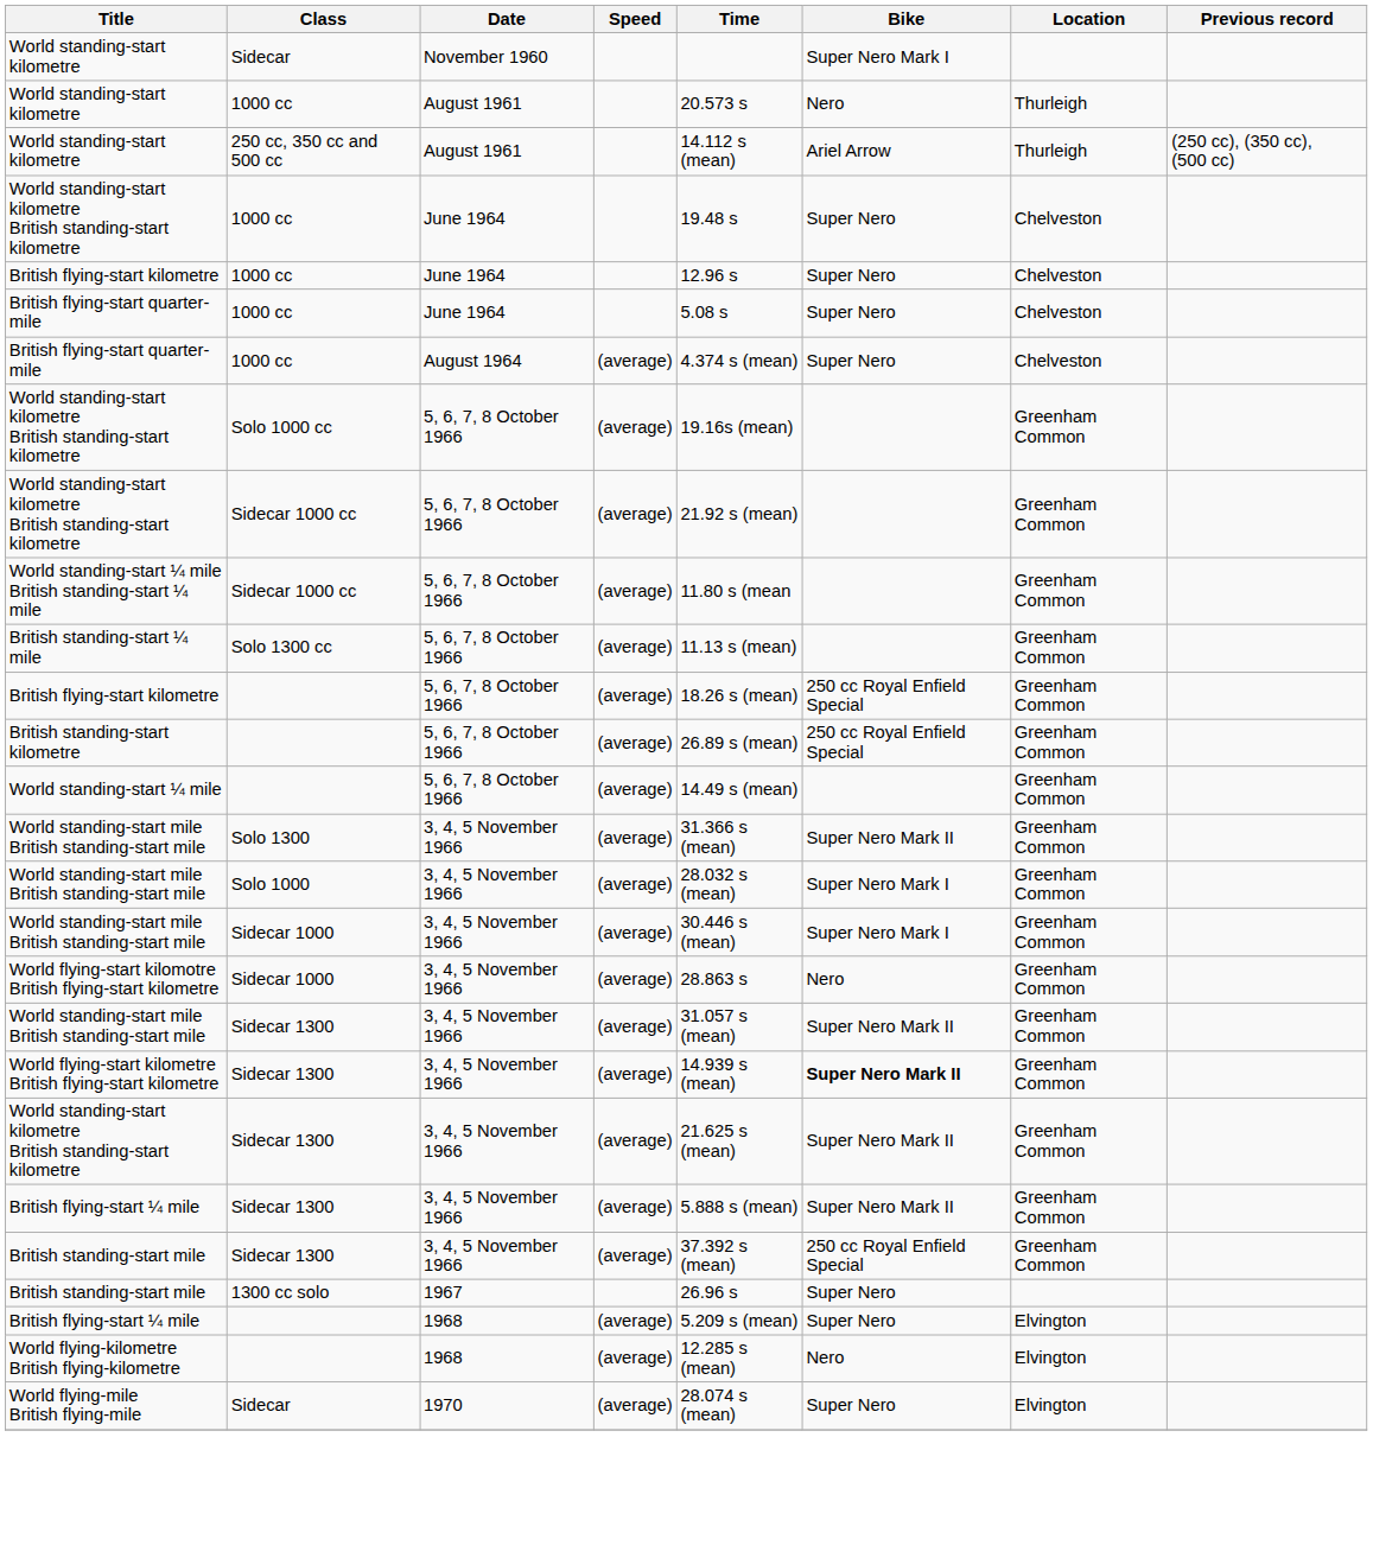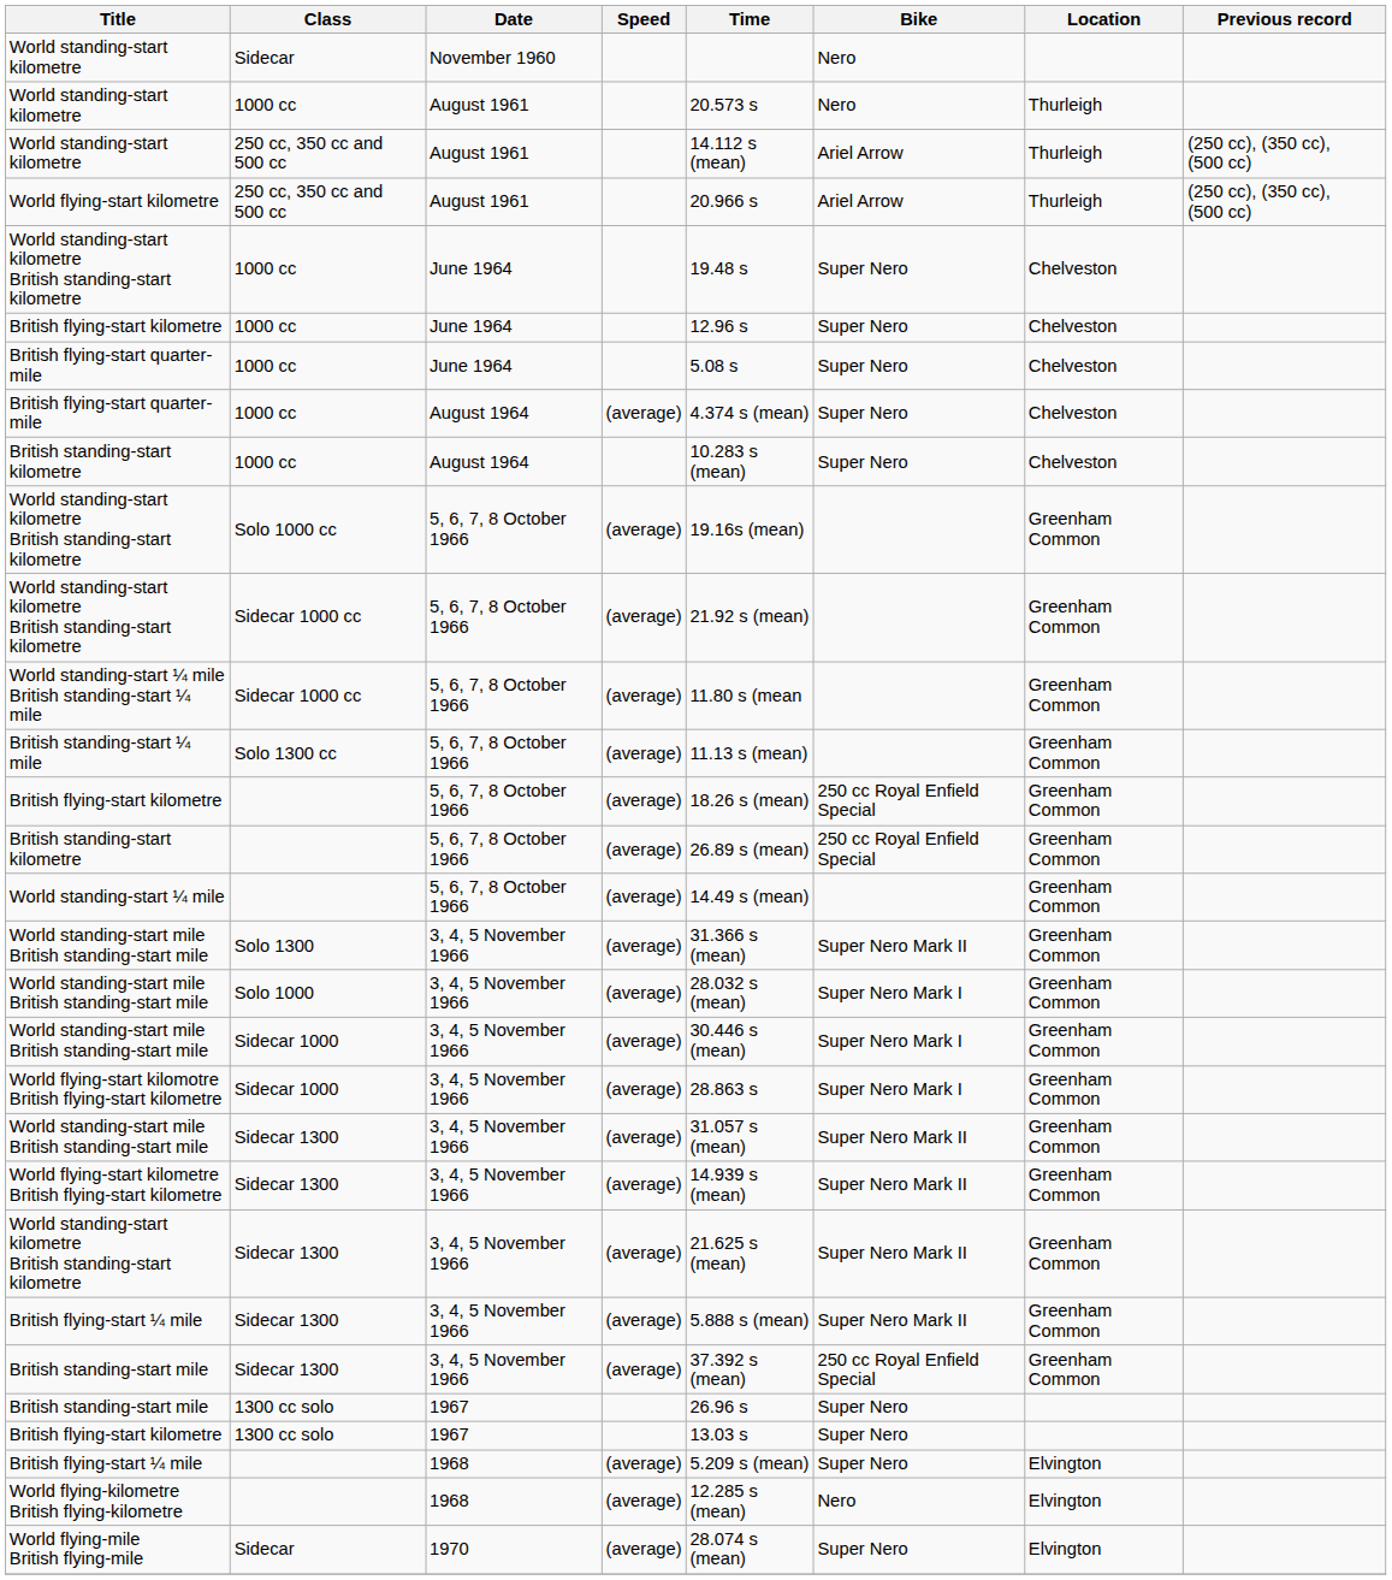 <table class="wikitable">
 <tr>
 <th>Title</th>
 <th>Class</th>
 <th>Date</th>
 <th>Speed</th>
 <th>Time</th>
 <th>Bike</th>
 <th>Location</th>
 <th>Previous record</th>
 </tr>
 <tr>
 <td>World standing-start kilometre</td>
 <td>Sidecar</td>
 <td>November 1960</td>
 <td></td>
 <td></td>
-<td>Super Nero Mark I</td>
+<td>Nero</td>
 <td></td>
 <td></td>
 </tr>
 <tr>
 <td>World standing-start kilometre</td>
 <td>1000 cc</td>
 <td>August 1961</td>
 <td></td>
 <td>20.573 s</td>
 <td>Nero</td>
 <td>Thurleigh</td>
 <td></td>
 </tr>
 <tr>
 <td>World standing-start kilometre</td>
 <td>250 cc, 350 cc and 500 cc</td>
 <td>August 1961</td>
 <td></td>
 <td>14.112 s (mean)</td>
+<td>Ariel Arrow</td>
+<td>Thurleigh</td>
+<td> (250 cc),  (350 cc),  (500 cc)</td>
+</tr>
+<tr>
+<td>World flying-start kilometre</td>
+<td>250 cc, 350 cc and 500 cc</td>
+<td>August 1961</td>
+<td></td>
+<td>20.966 s</td>
 <td>Ariel Arrow</td>
 <td>Thurleigh</td>
 <td> (250 cc),  (350 cc),  (500 cc)</td>
 </tr>
 <tr>
 <td>World standing-start kilometre<br>British standing-start kilometre</td>
 <td>1000 cc</td>
 <td>June 1964</td>
 <td></td>
 <td>19.48 s</td>
 <td>Super Nero</td>
 <td>Chelveston</td>
 <td></td>
 </tr>
 <tr>
 <td>British flying-start kilometre</td>
 <td>1000 cc</td>
 <td>June 1964</td>
 <td></td>
 <td>12.96 s</td>
 <td>Super Nero</td>
 <td>Chelveston</td>
 <td></td>
 </tr>
 <tr>
 <td>British flying-start quarter-mile</td>
 <td>1000 cc</td>
 <td>June 1964</td>
 <td></td>
 <td>5.08 s</td>
 <td>Super Nero</td>
 <td>Chelveston</td>
 <td></td>
 </tr>
 <tr>
 <td>British flying-start quarter-mile</td>
 <td>1000 cc</td>
 <td>August 1964</td>
 <td> (average)</td>
 <td>4.374 s (mean)</td>
+<td>Super Nero</td>
+<td>Chelveston</td>
+<td></td>
+</tr>
+<tr>
+<td>British standing-start kilometre</td>
+<td>1000 cc</td>
+<td>August 1964</td>
+<td></td>
+<td>10.283 s (mean)</td>
 <td>Super Nero</td>
 <td>Chelveston</td>
 <td></td>
 </tr>
 <tr>
 <td>World standing-start kilometre<br>British standing-start kilometre</td>
 <td>Solo 1000 cc</td>
 <td>5, 6, 7, 8 October 1966</td>
 <td> (average)</td>
 <td>19.16s (mean)</td>
 <td></td>
 <td>Greenham Common</td>
 <td></td>
 </tr>
 <tr>
 <td>World standing-start kilometre<br>British standing-start kilometre</td>
 <td>Sidecar 1000 cc</td>
 <td>5, 6, 7, 8 October 1966</td>
 <td> (average)</td>
 <td>21.92 s (mean)</td>
 <td></td>
 <td>Greenham Common</td>
 <td></td>
 </tr>
 <tr>
 <td>World standing-start ¼ mile<br>British standing-start ¼ mile</td>
 <td>Sidecar 1000 cc</td>
 <td>5, 6, 7, 8 October 1966</td>
 <td> (average)</td>
 <td>11.80 s (mean</td>
 <td></td>
 <td>Greenham Common</td>
 <td></td>
 </tr>
 <tr>
 <td>British standing-start ¼ mile</td>
 <td>Solo 1300 cc</td>
 <td>5, 6, 7, 8 October 1966</td>
 <td> (average)</td>
 <td>11.13 s (mean)</td>
 <td></td>
 <td>Greenham Common</td>
 <td></td>
 </tr>
 <tr>
 <td>British flying-start kilometre</td>
 <td></td>
 <td>5, 6, 7, 8 October 1966</td>
 <td> (average)</td>
 <td>18.26 s (mean)</td>
 <td>250 cc Royal Enfield Special</td>
 <td>Greenham Common</td>
 <td></td>
 </tr>
 <tr>
 <td>British standing-start kilometre</td>
 <td></td>
 <td>5, 6, 7, 8 October 1966</td>
 <td> (average)</td>
 <td>26.89 s (mean)</td>
 <td>250 cc Royal Enfield Special</td>
 <td>Greenham Common</td>
 <td></td>
 </tr>
 <tr>
 <td>World standing-start ¼ mile</td>
 <td></td>
 <td>5, 6, 7, 8 October 1966</td>
 <td> (average)</td>
 <td>14.49 s (mean)</td>
 <td></td>
 <td>Greenham Common</td>
 <td></td>
 </tr>
 <tr>
 <td>World standing-start mile<br>British standing-start mile</td>
 <td>Solo 1300</td>
 <td>3, 4, 5 November 1966</td>
 <td> (average)</td>
 <td>31.366 s (mean)</td>
 <td>Super Nero Mark II</td>
 <td>Greenham Common</td>
 <td></td>
 </tr>
 <tr>
 <td>World standing-start mile<br>British standing-start mile</td>
 <td>Solo 1000</td>
 <td>3, 4, 5 November 1966</td>
 <td> (average)</td>
 <td>28.032 s (mean)</td>
 <td>Super Nero Mark I</td>
 <td>Greenham Common</td>
 <td></td>
 </tr>
 <tr>
 <td>World standing-start mile<br>British standing-start mile</td>
 <td>Sidecar 1000</td>
 <td>3, 4, 5 November 1966</td>
 <td> (average)</td>
 <td>30.446 s (mean)</td>
 <td>Super Nero Mark I</td>
 <td>Greenham Common</td>
 <td></td>
 </tr>
 <tr>
 <td>World flying-start kilomotre<br>British flying-start kilometre</td>
 <td>Sidecar 1000</td>
 <td>3, 4, 5 November 1966</td>
 <td> (average)</td>
 <td>28.863 s</td>
-<td>Nero</td>
+<td>Super Nero Mark I</td>
 <td>Greenham Common</td>
 <td></td>
 </tr>
 <tr>
 <td>World standing-start mile<br>British standing-start mile</td>
 <td>Sidecar 1300</td>
 <td>3, 4, 5 November 1966</td>
 <td> (average)</td>
 <td>31.057 s (mean)</td>
 <td>Super Nero Mark II</td>
 <td>Greenham Common</td>
 <td></td>
 </tr>
 <tr>
 <td>World flying-start kilometre<br>British flying-start kilometre</td>
 <td>Sidecar 1300</td>
 <td>3, 4, 5 November 1966</td>
 <td> (average)</td>
 <td>14.939 s (mean)</td>
-<td><strong>Super Nero Mark II</strong></td>
+<td>Super Nero Mark II</td>
 <td>Greenham Common</td>
 <td></td>
 </tr>
 <tr>
 <td>World standing-start kilometre<br>British standing-start kilometre</td>
 <td>Sidecar 1300</td>
 <td>3, 4, 5 November 1966</td>
 <td> (average)</td>
 <td>21.625 s (mean)</td>
 <td>Super Nero Mark II</td>
 <td>Greenham Common</td>
 <td></td>
 </tr>
 <tr>
 <td>British flying-start ¼ mile</td>
 <td>Sidecar 1300</td>
 <td>3, 4, 5 November 1966</td>
 <td> (average)</td>
 <td>5.888 s (mean)</td>
 <td>Super Nero Mark II</td>
 <td>Greenham Common</td>
 <td></td>
 </tr>
 <tr>
 <td>British standing-start mile</td>
 <td>Sidecar 1300</td>
 <td>3, 4, 5 November 1966</td>
 <td> (average)</td>
 <td>37.392 s (mean)</td>
 <td>250 cc Royal Enfield Special</td>
 <td>Greenham Common</td>
 <td></td>
 </tr>
 <tr>
 <td>British standing-start mile</td>
 <td>1300 cc solo</td>
 <td>1967</td>
 <td></td>
 <td>26.96 s</td>
 <td>Super Nero</td>
 <td></td>
 <td></td>
 </tr>
 <tr>
+<td>British flying-start kilometre</td>
+<td>1300 cc solo</td>
+<td>1967</td>
+<td></td>
+<td>13.03 s</td>
+<td>Super Nero</td>
+<td></td>
+<td></td>
+</tr>
+<tr>
 <td>British flying-start ¼ mile</td>
 <td></td>
 <td>1968</td>
 <td> (average)</td>
 <td>5.209 s (mean)</td>
 <td>Super Nero</td>
 <td>Elvington</td>
 <td></td>
 </tr>
 <tr>
 <td>World flying-kilometre<br>British flying-kilometre</td>
 <td></td>
 <td>1968</td>
 <td> (average)</td>
 <td>12.285 s (mean)</td>
 <td>Nero</td>
 <td>Elvington</td>
 <td></td>
 </tr>
 <tr>
 <td>World flying-mile<br>British flying-mile</td>
 <td>Sidecar</td>
 <td>1970</td>
 <td> (average)</td>
 <td>28.074 s (mean)</td>
 <td>Super Nero</td>
 <td>Elvington</td>
 <td></td>
 </tr>
 <tr>
 </tr>
 </table>
